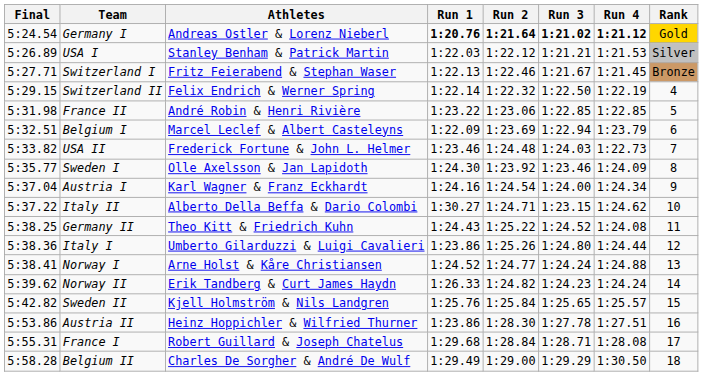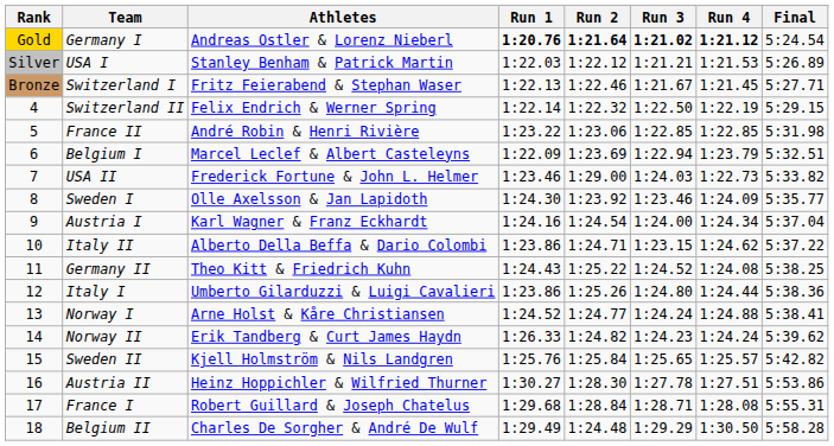 <table class="wikitable">
 <tr>
-<th>Final</th>
+<th>Rank</th>
 <th>Team</th>
 <th>Athletes</th>
 <th>Run 1</th>
 <th>Run 2</th>
 <th>Run 3</th>
 <th>Run 4</th>
-<th>Rank</th>
+<th>Final</th>
 </tr>
 <tr>
-<td>5:24.54</td>
+<td bgcolor='gold' align='center'>Gold</td>
 <td> <em> Germany I</em></td>
 <td><a href='#'>Andreas Ostler</a> & <a href='#'>Lorenz Nieberl</a></td>
 <td><strong>1:20.76</strong></td>
 <td><strong>1:21.64</strong></td>
 <td><strong>1:21.02</strong></td>
 <td><strong>1:21.12</strong></td>
-<td bgcolor='gold' align='center'>Gold</td>
+<td>5:24.54</td>
 </tr>
 <tr>
-<td>5:26.89</td>
+<td bgcolor='silver' align='center'>Silver</td>
 <td> <em>USA I</em></td>
 <td><a href='#'>Stanley Benham</a> & <a href='#'>Patrick Martin</a></td>
 <td>1:22.03</td>
 <td>1:22.12</td>
 <td>1:21.21</td>
 <td>1:21.53</td>
-<td bgcolor='silver' align='center'>Silver</td>
+<td>5:26.89</td>
 </tr>
 <tr>
-<td>5:27.71</td>
+<td bgcolor='#CC9966' align='center'>Bronze</td>
 <td> <em>Switzerland I</em></td>
 <td><a href='#'>Fritz Feierabend</a> & <a href='#'>Stephan Waser</a></td>
 <td>1:22.13</td>
 <td>1:22.46</td>
 <td>1:21.67</td>
 <td>1:21.45</td>
-<td bgcolor='#CC9966' align='center'>Bronze</td>
+<td>5:27.71</td>
 </tr>
 <tr>
-<td>5:29.15</td>
+<td align='center'>4</td>
 <td> <em>Switzerland II</em></td>
 <td><a href='#'>Felix Endrich</a> & <a href='#'>Werner Spring</a></td>
 <td>1:22.14</td>
 <td>1:22.32</td>
 <td>1:22.50</td>
 <td>1:22.19</td>
-<td align='center'>4</td>
+<td>5:29.15</td>
 </tr>
 <tr>
-<td>5:31.98</td>
+<td align='center'>5</td>
 <td> <em>France II</em></td>
 <td><a href='#'>André Robin</a> & <a href='#'>Henri Rivière</a></td>
 <td>1:23.22</td>
 <td>1:23.06</td>
 <td>1:22.85</td>
 <td>1:22.85</td>
-<td align='center'>5</td>
+<td>5:31.98</td>
 </tr>
 <tr>
-<td>5:32.51</td>
+<td align='center'>6</td>
 <td> <em>Belgium I</em></td>
 <td><a href='#'>Marcel Leclef</a> & <a href='#'>Albert Casteleyns</a></td>
 <td>1:22.09</td>
 <td>1:23.69</td>
 <td>1:22.94</td>
 <td>1:23.79</td>
-<td align='center'>6</td>
+<td>5:32.51</td>
 </tr>
 <tr>
-<td>5:33.82</td>
+<td align='center'>7</td>
 <td> <em>USA II</em></td>
 <td><a href='#'>Frederick Fortune</a> & <a href='#'>John L. Helmer</a></td>
 <td>1:23.46</td>
-<td>1:24.48</td>
+<td>1:29.00</td>
 <td>1:24.03</td>
 <td>1:22.73</td>
-<td align='center'>7</td>
+<td>5:33.82</td>
 </tr>
 <tr>
-<td>5:35.77</td>
+<td align='center'>8</td>
 <td> <em>Sweden I</em></td>
 <td><a href='#'>Olle Axelsson</a> & <a href='#'>Jan Lapidoth</a></td>
 <td>1:24.30</td>
 <td>1:23.92</td>
 <td>1:23.46</td>
 <td>1:24.09</td>
-<td align='center'>8</td>
+<td>5:35.77</td>
 </tr>
 <tr>
-<td>5:37.04</td>
+<td align='center'>9</td>
 <td> <em>Austria I</em></td>
 <td><a href='#'>Karl Wagner</a> & <a href='#'>Franz Eckhardt</a></td>
 <td>1:24.16</td>
 <td>1:24.54</td>
 <td>1:24.00</td>
 <td>1:24.34</td>
-<td align='center'>9</td>
+<td>5:37.04</td>
 </tr>
 <tr>
-<td>5:37.22</td>
+<td align='center'>10</td>
 <td> <em>Italy II</em></td>
 <td><a href='#'>Alberto Della Beffa</a> & <a href='#'>Dario Colombi</a></td>
-<td>1:30.27</td>
+<td>1:23.86</td>
 <td>1:24.71</td>
 <td>1:23.15</td>
 <td>1:24.62</td>
-<td align='center'>10</td>
+<td>5:37.22</td>
 </tr>
 <tr>
-<td>5:38.25</td>
+<td align='center'>11</td>
 <td> <em>Germany II</em></td>
 <td><a href='#'>Theo Kitt</a> & <a href='#'>Friedrich Kuhn</a></td>
 <td>1:24.43</td>
 <td>1:25.22</td>
 <td>1:24.52</td>
 <td>1:24.08</td>
-<td align='center'>11</td>
+<td>5:38.25</td>
 </tr>
 <tr>
-<td>5:38.36</td>
+<td align='center'>12</td>
 <td> <em>Italy I</em></td>
 <td><a href='#'>Umberto Gilarduzzi</a> & <a href='#'>Luigi Cavalieri</a></td>
 <td>1:23.86</td>
 <td>1:25.26</td>
 <td>1:24.80</td>
 <td>1:24.44</td>
-<td align='center'>12</td>
+<td>5:38.36</td>
 </tr>
 <tr>
-<td>5:38.41</td>
+<td align='center'>13</td>
 <td> <em>Norway I</em></td>
 <td><a href='#'>Arne Holst</a> & <a href='#'>Kåre Christiansen</a></td>
 <td>1:24.52</td>
 <td>1:24.77</td>
 <td>1:24.24</td>
 <td>1:24.88</td>
-<td align='center'>13</td>
+<td>5:38.41</td>
 </tr>
 <tr>
-<td>5:39.62</td>
+<td align='center'>14</td>
 <td> <em>Norway II</em></td>
 <td><a href='#'>Erik Tandberg</a> & <a href='#'>Curt James Haydn</a></td>
 <td>1:26.33</td>
 <td>1:24.82</td>
 <td>1:24.23</td>
 <td>1:24.24</td>
-<td align='center'>14</td>
+<td>5:39.62</td>
 </tr>
 <tr>
-<td>5:42.82</td>
+<td align='center'>15</td>
 <td> <em>Sweden II</em></td>
 <td><a href='#'>Kjell Holmström</a> & <a href='#'>Nils Landgren</a></td>
 <td>1:25.76</td>
 <td>1:25.84</td>
 <td>1:25.65</td>
 <td>1:25.57</td>
-<td align='center'>15</td>
+<td>5:42.82</td>
 </tr>
 <tr>
-<td>5:53.86</td>
+<td align='center'>16</td>
 <td> <em>Austria II</em></td>
 <td><a href='#'>Heinz Hoppichler</a> & <a href='#'>Wilfried Thurner</a></td>
-<td>1:23.86</td>
+<td>1:30.27</td>
 <td>1:28.30</td>
 <td>1:27.78</td>
 <td>1:27.51</td>
-<td align='center'>16</td>
+<td>5:53.86</td>
 </tr>
 <tr>
-<td>5:55.31</td>
+<td align='center'>17</td>
 <td> <em>France I</em></td>
 <td><a href='#'>Robert Guillard</a> & <a href='#'>Joseph Chatelus</a></td>
 <td>1:29.68</td>
 <td>1:28.84</td>
 <td>1:28.71</td>
 <td>1:28.08</td>
-<td align='center'>17</td>
+<td>5:55.31</td>
 </tr>
 <tr>
-<td>5:58.28</td>
+<td align='center'>18</td>
 <td> <em>Belgium II</em></td>
 <td><a href='#'>Charles De Sorgher</a> & <a href='#'>André De Wulf</a></td>
 <td>1:29.49</td>
-<td>1:29.00</td>
+<td>1:24.48</td>
 <td>1:29.29</td>
 <td>1:30.50</td>
-<td align='center'>18</td>
+<td>5:58.28</td>
 </tr>
 </table>
